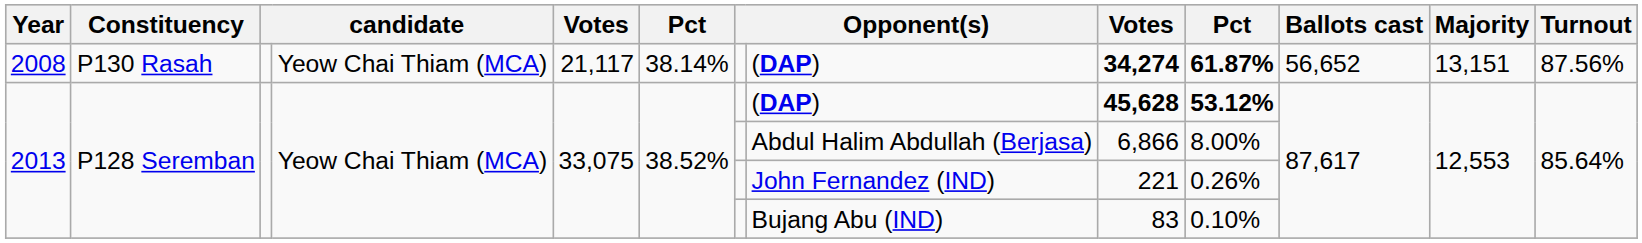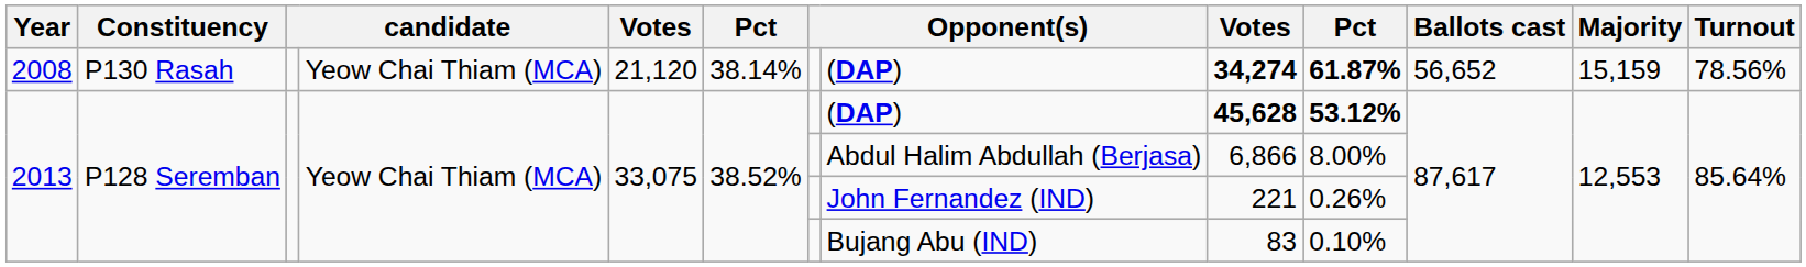 <table class="wikitable" style="margin:0.5em ; font-size:95%">
 <tr>
 <th>Year</th>
 <th>Constituency</th>
 <th colspan=2>candidate</th>
 <th>Votes</th>
 <th>Pct</th>
 <th colspan=2>Opponent(s)</th>
 <th>Votes</th>
 <th>Pct</th>
 <th>Ballots cast</th>
 <th>Majority</th>
 <th>Turnout</th>
 </tr>
 <tr>
 <td><a href='#'>2008</a></td>
 <td>P130 <a href='#'>Rasah</a></td>
 <td></td>
 <td>Yeow Chai Thiam (<a href='#'>MCA</a>)</td>
-<td align="right">21,117</td>
+<td align="right">21,120</td>
 <td>38.14%</td>
 <td></td>
 <td> (<a href='#'><strong>DAP</strong></a>)</td>
 <td align="right"><strong>34,274</strong></td>
 <td><strong>61.87%</strong></td>
 <td>56,652</td>
-<td>13,151</td>
-<td>87.56%</td>
+<td>15,159</td>
+<td>78.56%</td>
 </tr>
 <tr>
 <td rowspan=4><a href='#'>2013</a></td>
 <td rowspan=4>P128 <a href='#'>Seremban</a></td>
 <td rowspan=4 ></td>
 <td rowspan=4>Yeow Chai Thiam (<a href='#'>MCA</a>)</td>
 <td rowspan=4 align="right">33,075</td>
 <td rowspan=4>38.52%</td>
 <td></td>
 <td> (<a href='#'><strong>DAP</strong></a>)</td>
 <td align="right"><strong>45,628</strong></td>
 <td><strong>53.12%</strong></td>
 <td rowspan=4>87,617</td>
 <td rowspan=4>12,553</td>
 <td rowspan=4>85.64%</td>
 </tr>
 <tr>
 <td></td>
 <td>Abdul Halim Abdullah (<a href='#'>Berjasa</a>)</td>
 <td align="right">6,866</td>
 <td>8.00%</td>
 </tr>
 <tr>
 <td></td>
 <td><a href='#'>John Fernandez</a> (<a href='#'>IND</a>)</td>
 <td align="right">221</td>
 <td>0.26%</td>
 </tr>
 <tr>
 <td></td>
 <td>Bujang Abu (<a href='#'>IND</a>)</td>
 <td align="right">83</td>
 <td>0.10%</td>
 </tr>
 </table>
